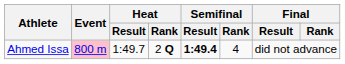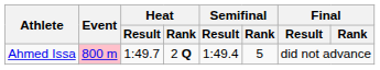 <table class=wikitable style="font-size:90%">
 <tr>
 <th rowspan="2">Athlete</th>
 <th rowspan="2">Event</th>
 <th colspan="2">Heat</th>
 <th colspan="2">Semifinal</th>
 <th colspan="2">Final</th>
 </tr>
 <tr style="font-size:95%">
 <th>Result</th>
 <th>Rank</th>
 <th>Result</th>
 <th>Rank</th>
 <th>Result</th>
 <th>Rank</th>
 </tr>
 <tr align=center>
 <td align=left><a href='#'>Ahmed Issa</a></td>
 <td align=left style="background: pink;"><a href='#'>800 m</a></td>
 <td>1:49.7</td>
 <td>2 <strong>Q</strong></td>
-<td><strong>1:49.4</strong></td>
-<td>4</td>
+<td>1:49.4</td>
+<td>5</td>
 <td colspan=2>did not advance</td>
 </tr>
 </table>
